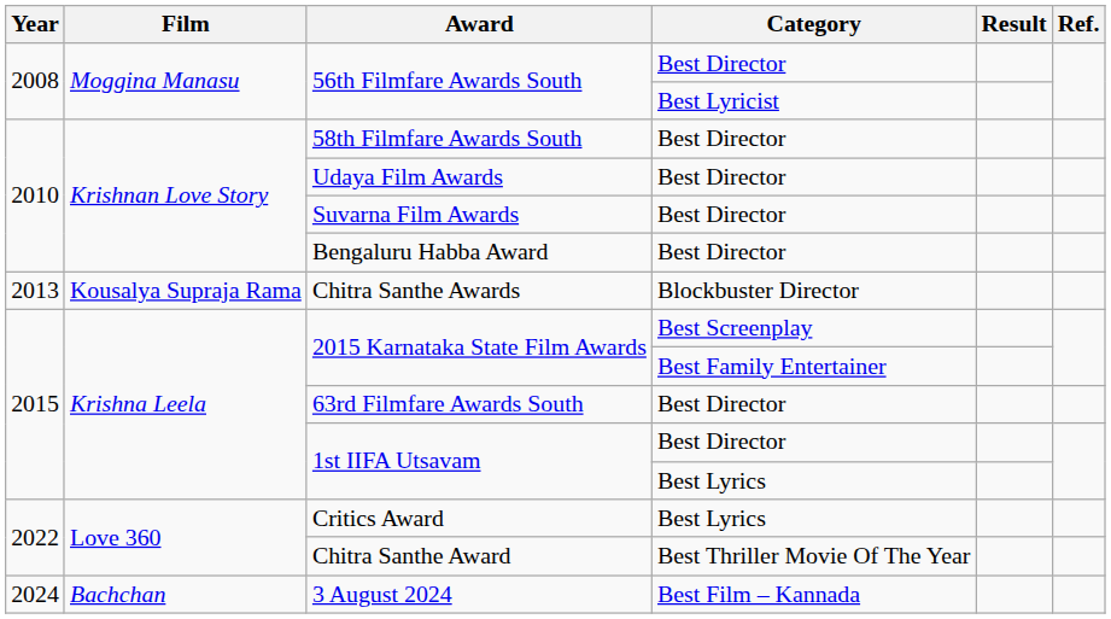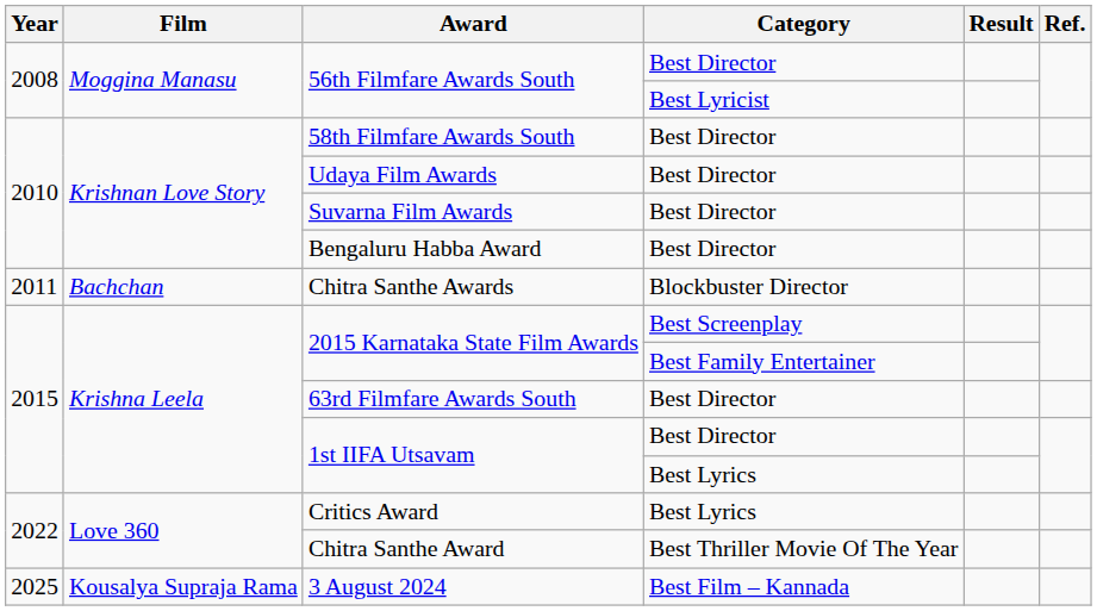 <table class="wikitable">
 <tr>
 <th>Year</th>
 <th>Film</th>
 <th>Award</th>
 <th>Category</th>
 <th>Result</th>
 <th>Ref.</th>
 </tr>
 <tr>
 <td rowspan=2>2008</td>
 <td rowspan=2><em><a href='#'>Moggina Manasu</a></em></td>
 <td rowspan=2><a href='#'>56th Filmfare Awards South</a></td>
 <td><a href='#'>Best Director</a></td>
 <td></td>
 <td rowspan=2></td>
 </tr>
 <tr>
 <td><a href='#'>Best Lyricist</a></td>
 <td></td>
 </tr>
 <tr>
 <td rowspan=4>2010</td>
 <td rowspan=4><em><a href='#'>Krishnan Love Story</a></em></td>
 <td><a href='#'>58th Filmfare Awards South</a></td>
 <td>Best Director</td>
 <td></td>
 <td></td>
 </tr>
 <tr>
 <td><a href='#'>Udaya Film Awards</a></td>
 <td>Best Director</td>
 <td></td>
 <td></td>
 </tr>
 <tr>
 <td><a href='#'>Suvarna Film Awards</a></td>
 <td>Best Director</td>
 <td></td>
 <td></td>
 </tr>
 <tr>
 <td>Bengaluru Habba Award</td>
 <td>Best Director</td>
 <td></td>
 <td></td>
 </tr>
 <tr>
-<td>2013</td>
-<td><a href='#'>Kousalya Supraja Rama</a></td>
+<td>2011</td>
+<td><em><a href='#'>Bachchan</a></em></td>
 <td>Chitra Santhe Awards</td>
 <td>Blockbuster Director</td>
 <td></td>
 <td></td>
 </tr>
 <tr>
 <td rowspan="5">2015</td>
 <td rowspan="5"><em><a href='#'>Krishna Leela</a></em></td>
 <td rowspan=2><a href='#'>2015 Karnataka State Film Awards</a></td>
 <td><a href='#'>Best Screenplay</a></td>
 <td></td>
 <td rowspan=2></td>
 </tr>
 <tr>
 <td><a href='#'>Best Family Entertainer</a></td>
 <td></td>
 </tr>
 <tr>
 <td><a href='#'>63rd Filmfare Awards South</a></td>
 <td>Best Director</td>
 <td></td>
 <td></td>
 </tr>
 <tr>
 <td rowspan=2><a href='#'>1st IIFA Utsavam</a></td>
 <td>Best Director</td>
 <td></td>
 <td rowspan=2><br></td>
 </tr>
 <tr>
 <td>Best Lyrics</td>
 <td></td>
 </tr>
 <tr>
 <td rowspan="2">2022</td>
 <td rowspan="2"><a href='#'>Love 360</a></td>
 <td>Critics Award</td>
 <td>Best Lyrics</td>
 <td></td>
 <td></td>
 </tr>
 <tr>
 <td>Chitra Santhe Award</td>
 <td>Best Thriller Movie Of The Year</td>
 <td></td>
 <td></td>
 </tr>
 <tr>
-<td>2024</td>
-<td><em><a href='#'>Bachchan</a></em></td>
+<td>2025</td>
+<td><a href='#'>Kousalya Supraja Rama</a></td>
 <td><a href='#'>3 August 2024</a></td>
 <td><a href='#'>Best Film – Kannada</a></td>
 <td></td>
 <td></td>
 </tr>
 </table>
